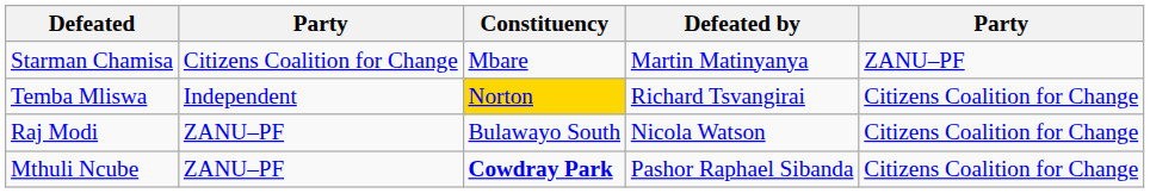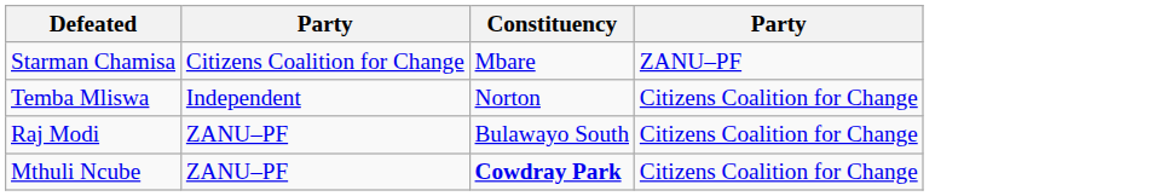 <table class="wikitable">
 <tr>
 <th>Defeated</th>
 <th>Party</th>
 <th>Constituency</th>
-<th>Defeated by</th>
 <th>Party</th>
 </tr>
 <tr>
 <td><a href='#'>Starman Chamisa</a></td>
 <td><a href='#'>Citizens Coalition for Change</a></td>
 <td><a href='#'>Mbare</a></td>
-<td><a href='#'>Martin Matinyanya</a></td>
 <td><a href='#'>ZANU–PF</a></td>
 </tr>
 <tr>
 <td><a href='#'>Temba Mliswa</a></td>
 <td><a href='#'>Independent</a></td>
-<td style="background: gold;"><a href='#'>Norton</a></td>
-<td><a href='#'>Richard Tsvangirai</a></td>
+<td><a href='#'>Norton</a></td>
 <td><a href='#'>Citizens Coalition for Change</a></td>
 </tr>
 <tr>
 <td><a href='#'>Raj Modi</a></td>
 <td><a href='#'>ZANU–PF</a></td>
 <td><a href='#'>Bulawayo South</a></td>
-<td><a href='#'>Nicola Watson</a></td>
 <td><a href='#'>Citizens Coalition for Change</a></td>
 </tr>
 <tr>
 <td><a href='#'>Mthuli Ncube</a></td>
 <td><a href='#'>ZANU–PF</a></td>
 <td><strong><a href='#'>Cowdray Park</a></strong></td>
-<td><a href='#'>Pashor Raphael Sibanda</a></td>
 <td><a href='#'>Citizens Coalition for Change</a></td>
 </tr>
 </table>
